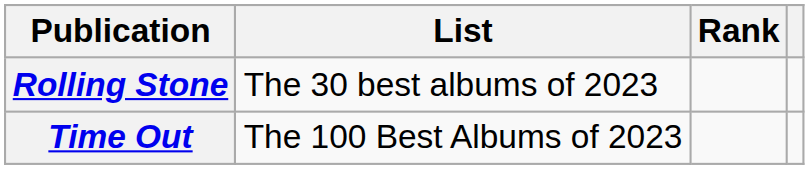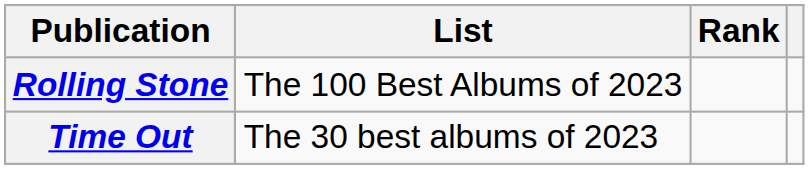 <table class="wikitable sortable plainrowheaders" style="border:none; margin:0;">
 <tr>
 <th scope="col">Publication</th>
 <th scope="col" class="unsortable">List</th>
 <th scope="col" data-sort-type="number">Rank</th>
 <th scope="col" class="unsortable"></th>
 </tr>
 <tr>
 <th scope="row"><em><a href='#'>Rolling Stone</a></em></th>
-<td>The 30 best albums of 2023</td>
+<td>The 100 Best Albums of 2023</td>
 <td></td>
 <td></td>
 </tr>
 <tr>
 <th scope="row"><em><a href='#'>Time Out</a></em></th>
-<td>The 100 Best Albums of 2023</td>
+<td>The 30 best albums of 2023</td>
 <td></td>
 <td></td>
 </tr>
 </table>
